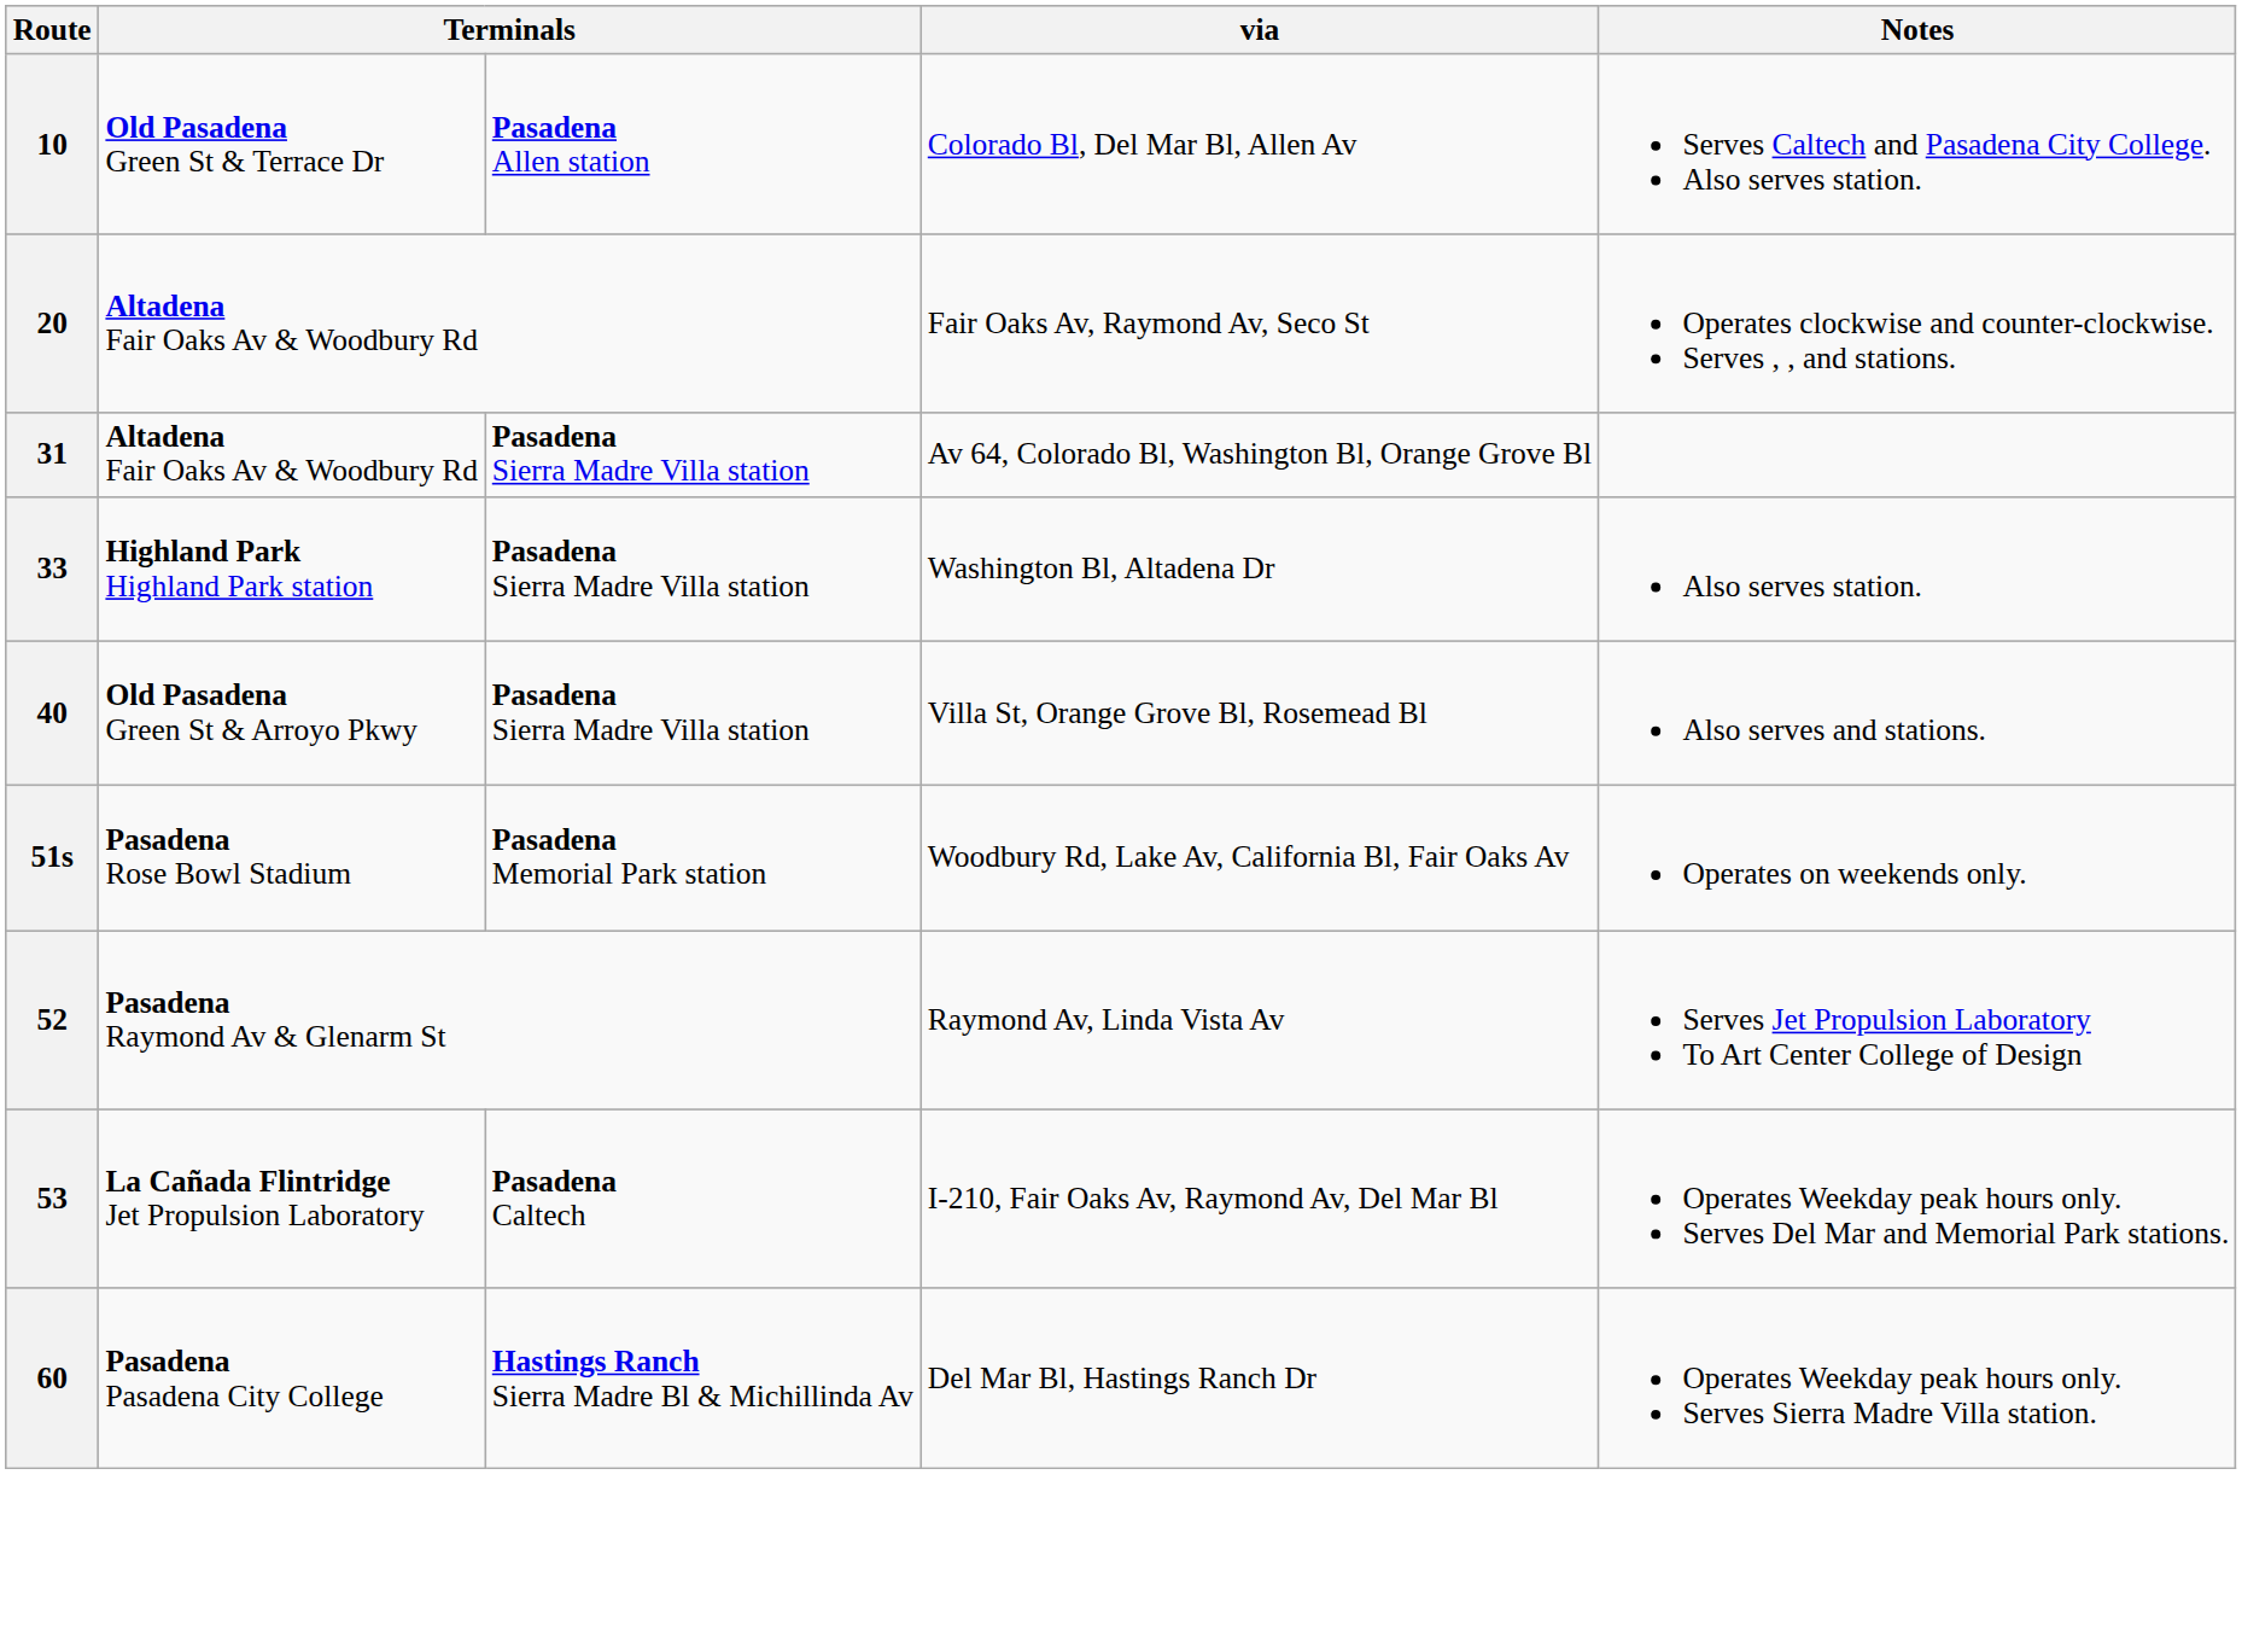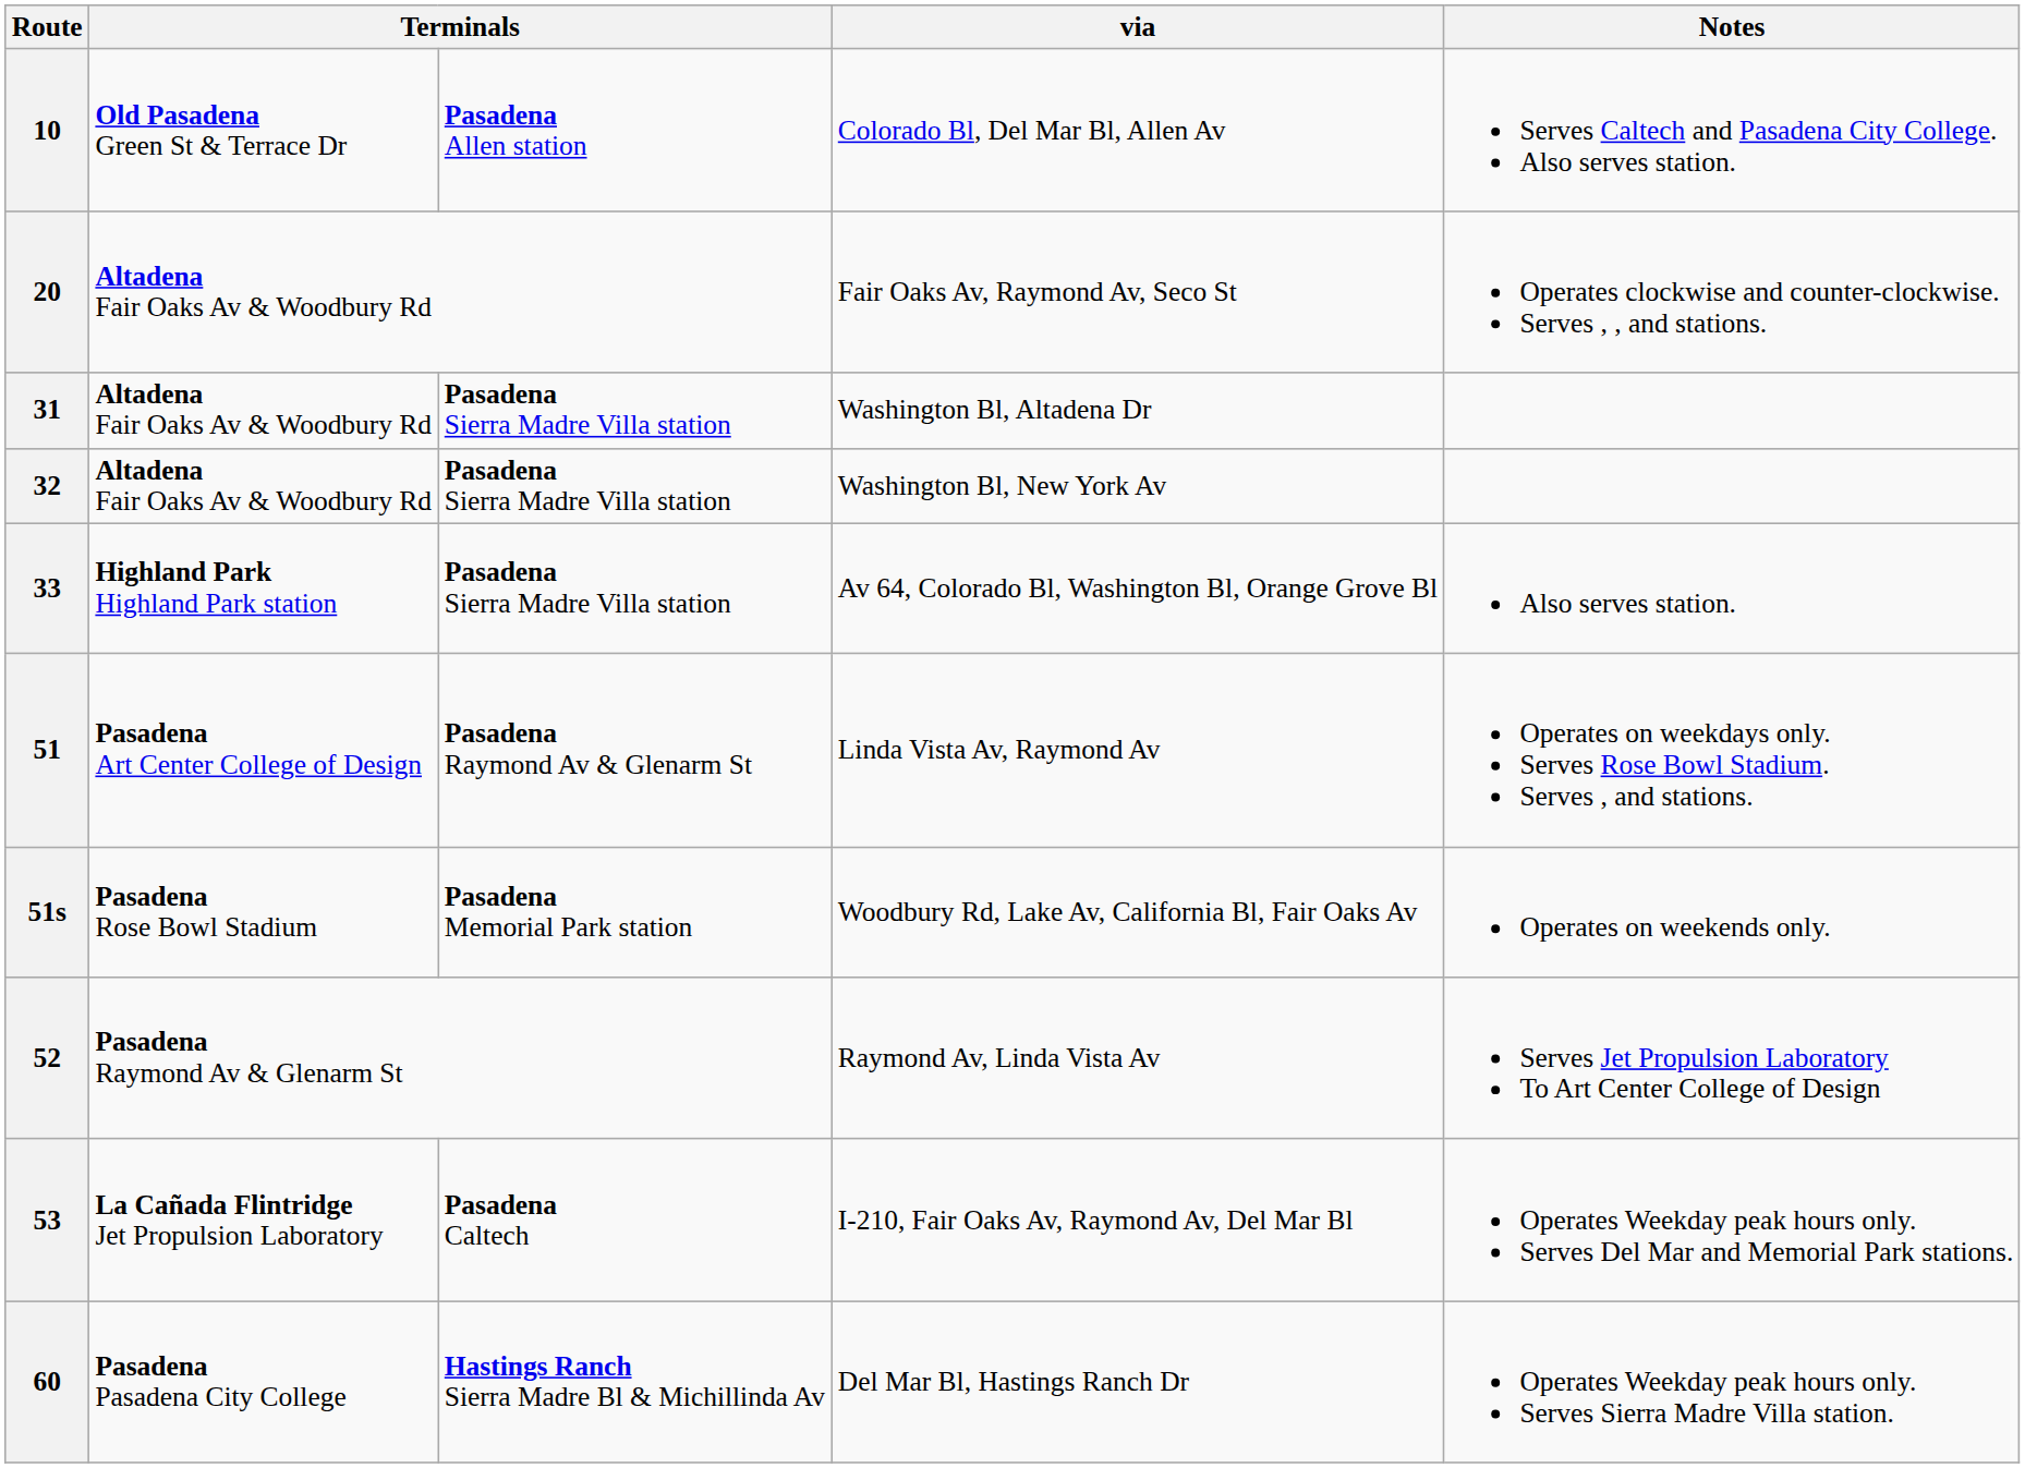 <table class="wikitable">
 <tr>
 <th>Route</th>
 <th colspan="2">Terminals</th>
 <th>via</th>
 <th>Notes</th>
 </tr>
 <tr>
 <th>10</th>
 <td><strong><a href='#'>Old Pasadena</a></strong><br>Green St & Terrace Dr</td>
 <td><strong><a href='#'>Pasadena</a></strong><br><a href='#'>Allen station</a></td>
 <td><a href='#'>Colorado Bl</a>, Del Mar Bl, Allen Av</td>
 <td><br><ul><li>Serves <a href='#'>Caltech</a> and <a href='#'>Pasadena City College</a>.</li><li>Also serves  station.</li></ul></td>
 </tr>
 <tr>
 <th>20</th>
 <td colspan="2"><strong><a href='#'>Altadena</a></strong><br>Fair Oaks Av & Woodbury Rd</td>
 <td>Fair Oaks Av, Raymond Av, Seco St</td>
 <td><br><ul><li>Operates clockwise and counter-clockwise.</li><li>Serves , ,  and  stations.</li></ul></td>
 </tr>
 <tr>
 <th>31</th>
 <td><strong>Altadena</strong><br>Fair Oaks Av & Woodbury Rd</td>
 <td><strong>Pasadena</strong><br><a href='#'>Sierra Madre Villa station</a></td>
-<td>Av 64, Colorado Bl, Washington Bl, Orange Grove Bl</td>
+<td>Washington Bl, Altadena Dr</td>
+<td></td>
+</tr>
+<tr>
+<th>32</th>
+<td><strong>Altadena</strong><br>Fair Oaks Av & Woodbury Rd</td>
+<td><strong>Pasadena</strong><br>Sierra Madre Villa station</td>
+<td>Washington Bl, New York Av</td>
 <td></td>
 </tr>
 <tr>
 <th>33</th>
 <td><strong>Highland Park</strong><br><a href='#'>Highland Park station</a></td>
 <td><strong>Pasadena</strong><br>Sierra Madre Villa station</td>
-<td>Washington Bl, Altadena Dr</td>
+<td>Av 64, Colorado Bl, Washington Bl, Orange Grove Bl</td>
 <td><br><ul><li>Also serves  station.</li></ul></td>
 </tr>
 <tr>
-<th>40</th>
-<td><strong>Old Pasadena</strong><br>Green St & Arroyo Pkwy</td>
-<td><strong>Pasadena</strong><br>Sierra Madre Villa station</td>
-<td>Villa St, Orange Grove Bl, Rosemead Bl</td>
-<td><br><ul><li>Also serves  and  stations.</li></ul></td>
+<th>51</th>
+<td><strong>Pasadena</strong><br><a href='#'>Art Center College of Design</a></td>
+<td><strong>Pasadena</strong><br>Raymond Av & Glenarm St</td>
+<td>Linda Vista Av, Raymond Av</td>
+<td><br><ul><li>Operates on weekdays only.</li><li>Serves <a href='#'>Rose Bowl Stadium</a>.</li><li>Serves ,  and  stations.</li></ul></td>
 </tr>
 <tr>
 <th>51s</th>
 <td><strong>Pasadena</strong><br>Rose Bowl Stadium</td>
 <td><strong>Pasadena</strong><br>Memorial Park station</td>
 <td>Woodbury Rd, Lake Av, California Bl, Fair Oaks Av</td>
 <td><br><ul><li>Operates on weekends only.</li></ul></td>
 </tr>
 <tr>
 <th>52</th>
 <td colspan="2"><strong>Pasadena</strong><br>Raymond Av & Glenarm St</td>
 <td>Raymond Av, Linda Vista Av</td>
 <td><br><ul><li>Serves <a href='#'>Jet Propulsion Laboratory</a></li><li>To Art Center College of Design</li></ul></td>
 </tr>
 <tr>
 <th>53</th>
 <td><strong>La Cañada Flintridge</strong><br>Jet Propulsion Laboratory</td>
 <td><strong>Pasadena</strong><br>Caltech</td>
 <td>I-210, Fair Oaks Av, Raymond Av, Del Mar Bl</td>
 <td><br><ul><li>Operates Weekday peak hours only.</li><li>Serves Del Mar and Memorial Park stations.</li></ul></td>
 </tr>
 <tr>
 <th>60</th>
 <td><strong>Pasadena</strong><br>Pasadena City College</td>
 <td><strong><a href='#'>Hastings Ranch</a></strong><br>Sierra Madre Bl & Michillinda Av</td>
 <td>Del Mar Bl, Hastings Ranch Dr</td>
 <td><br><ul><li>Operates Weekday peak hours only.</li><li>Serves Sierra Madre Villa station.</li></ul></td>
 </tr>
 </table>
